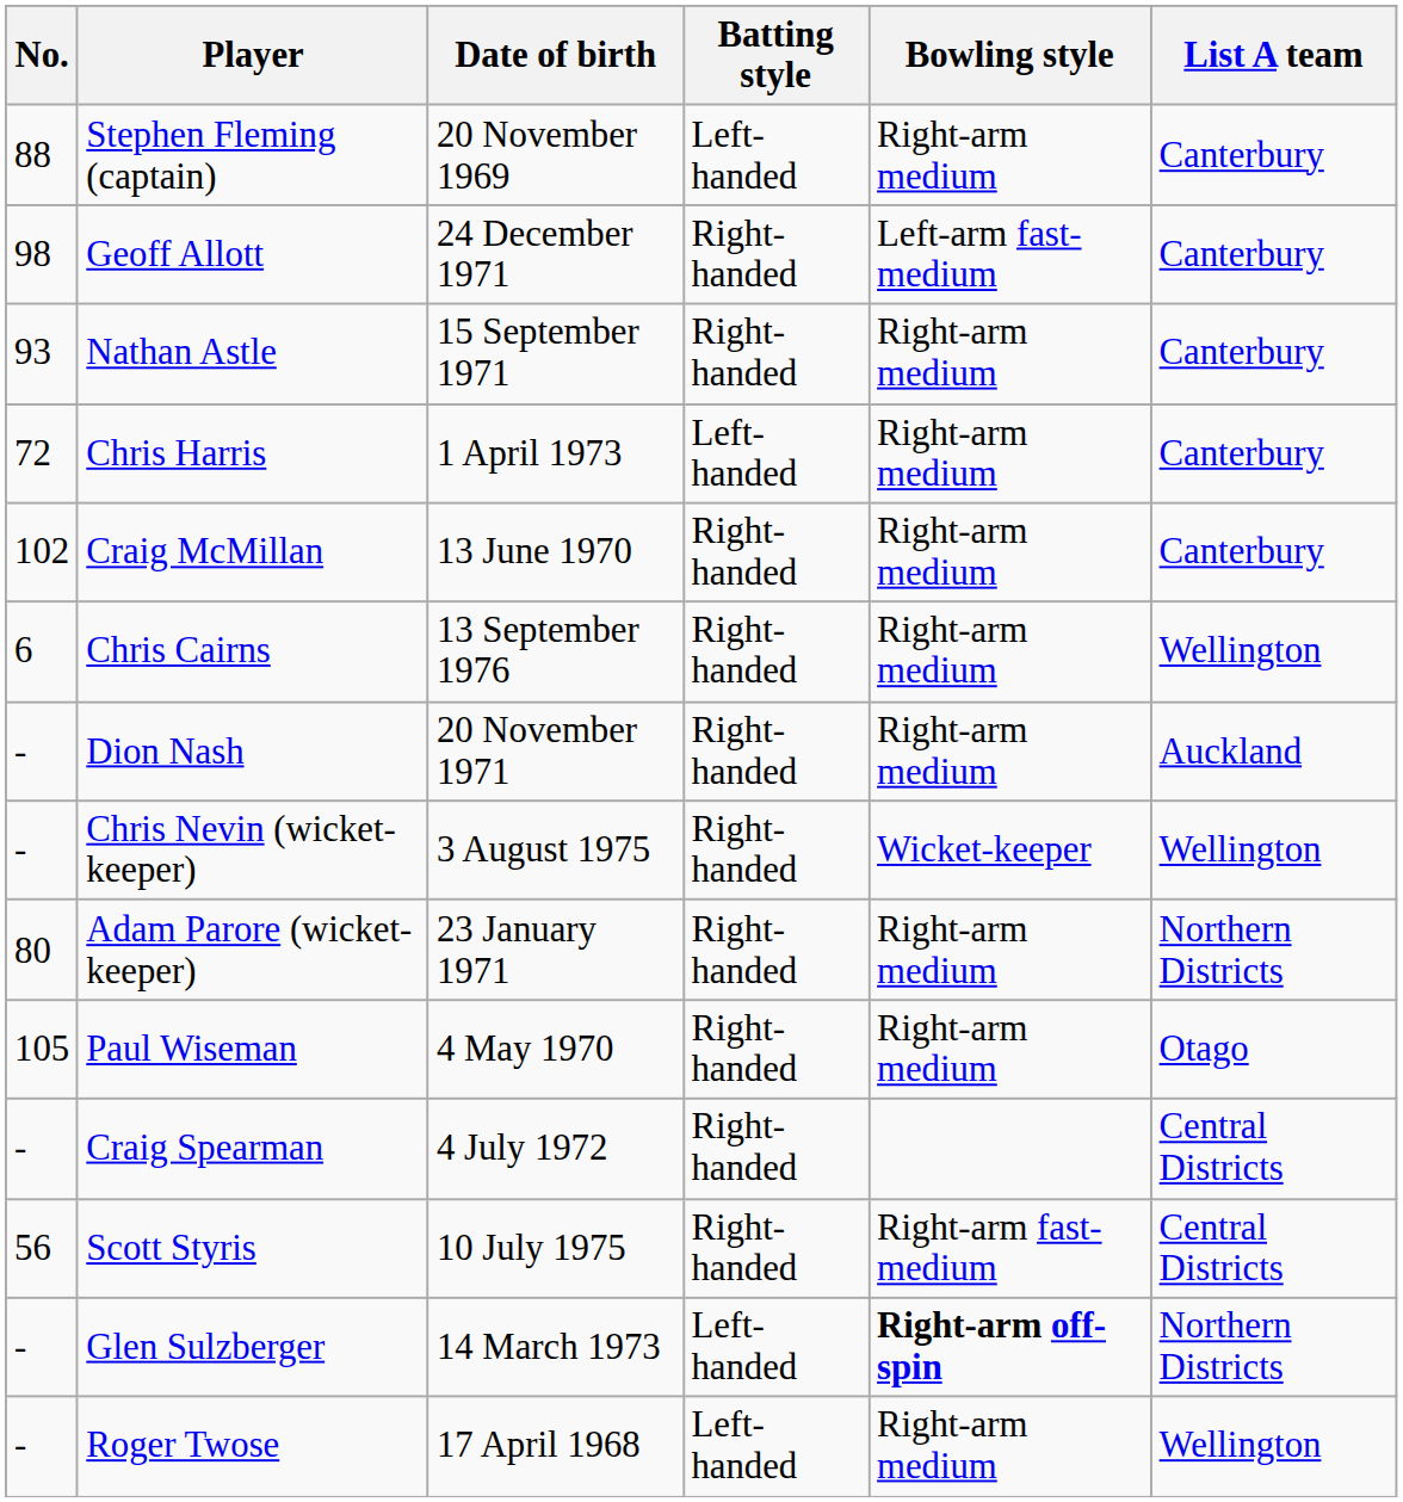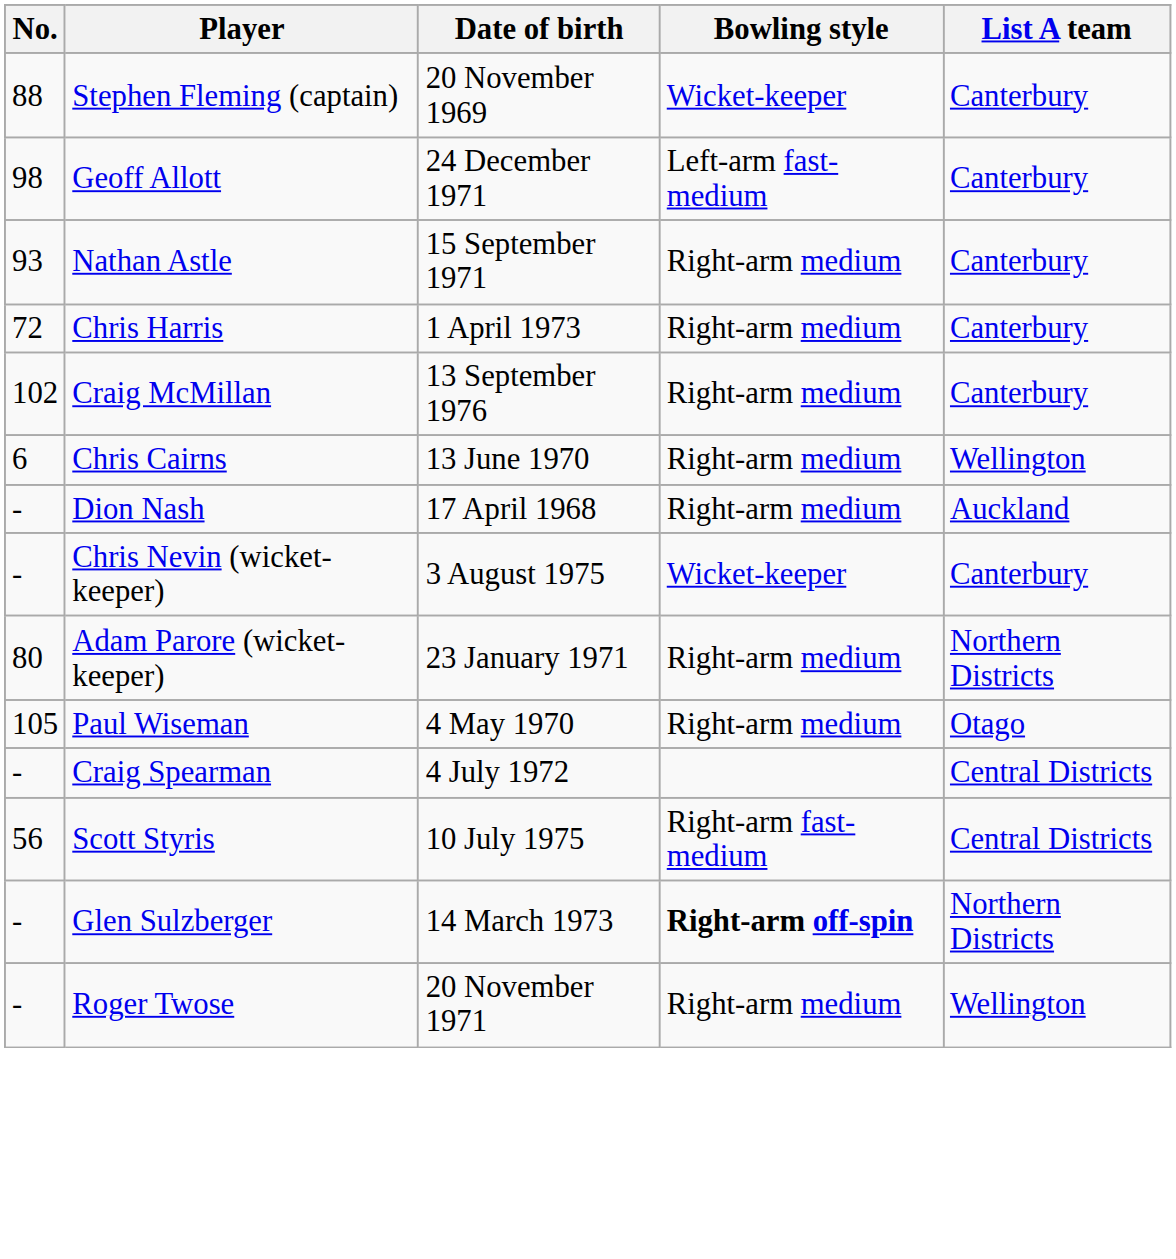 <table class="wikitable">
 <tr>
 <th>No.</th>
 <th>Player</th>
 <th>Date of birth</th>
-<th>Batting style</th>
 <th>Bowling style</th>
 <th><a href='#'>List A</a> team</th>
 </tr>
 <tr>
 <td>88</td>
 <td><a href='#'>Stephen Fleming</a> (captain)</td>
 <td>20 November 1969</td>
-<td>Left-handed</td>
-<td>Right-arm <a href='#'>medium</a></td>
+<td><a href='#'>Wicket-keeper</a></td>
 <td><a href='#'>Canterbury</a></td>
 </tr>
 <tr>
 <td>98</td>
 <td><a href='#'>Geoff Allott</a></td>
 <td>24 December 1971</td>
-<td>Right-handed</td>
 <td>Left-arm <a href='#'>fast-medium</a></td>
 <td><a href='#'>Canterbury</a></td>
 </tr>
 <tr>
 <td>93</td>
 <td><a href='#'>Nathan Astle</a></td>
 <td>15 September 1971</td>
-<td>Right-handed</td>
 <td>Right-arm <a href='#'>medium</a></td>
 <td><a href='#'>Canterbury</a></td>
 </tr>
 <tr>
 <td>72</td>
 <td><a href='#'>Chris Harris</a></td>
 <td>1 April 1973</td>
-<td>Left-handed</td>
 <td>Right-arm <a href='#'>medium</a></td>
 <td><a href='#'>Canterbury</a></td>
 </tr>
 <tr>
 <td>102</td>
 <td><a href='#'>Craig McMillan</a></td>
-<td>13 June 1970</td>
-<td>Right-handed</td>
+<td>13 September 1976</td>
 <td>Right-arm <a href='#'>medium</a></td>
 <td><a href='#'>Canterbury</a></td>
 </tr>
 <tr>
 <td>6</td>
 <td><a href='#'>Chris Cairns</a></td>
-<td>13 September 1976</td>
-<td>Right-handed</td>
+<td>13 June 1970</td>
 <td>Right-arm <a href='#'>medium</a></td>
 <td><a href='#'>Wellington</a></td>
 </tr>
 <tr>
 <td>-</td>
 <td><a href='#'>Dion Nash</a></td>
-<td>20 November 1971</td>
-<td>Right-handed</td>
+<td>17 April 1968</td>
 <td>Right-arm <a href='#'>medium</a></td>
 <td><a href='#'>Auckland</a></td>
 </tr>
 <tr>
 <td>-</td>
 <td><a href='#'>Chris Nevin</a> (wicket-keeper)</td>
 <td>3 August 1975</td>
-<td>Right-handed</td>
 <td><a href='#'>Wicket-keeper</a></td>
-<td><a href='#'>Wellington</a></td>
+<td><a href='#'>Canterbury</a></td>
 </tr>
 <tr>
 <td>80</td>
 <td><a href='#'>Adam Parore</a> (wicket-keeper)</td>
 <td>23 January 1971</td>
-<td>Right-handed</td>
 <td>Right-arm <a href='#'>medium</a></td>
 <td><a href='#'>Northern Districts</a></td>
 </tr>
 <tr>
 <td>105</td>
 <td><a href='#'>Paul Wiseman</a></td>
 <td>4 May 1970</td>
-<td>Right-handed</td>
 <td>Right-arm <a href='#'>medium</a></td>
 <td><a href='#'>Otago</a></td>
 </tr>
 <tr>
 <td>-</td>
 <td><a href='#'>Craig Spearman</a></td>
 <td>4 July 1972</td>
-<td>Right-handed</td>
 <td></td>
 <td><a href='#'>Central Districts</a></td>
 </tr>
 <tr>
 <td>56</td>
 <td><a href='#'>Scott Styris</a></td>
 <td>10 July 1975</td>
-<td>Right-handed</td>
 <td>Right-arm <a href='#'>fast-medium</a></td>
 <td><a href='#'>Central Districts</a></td>
 </tr>
 <tr>
 <td>-</td>
 <td><a href='#'>Glen Sulzberger</a></td>
 <td>14 March 1973</td>
-<td>Left-handed</td>
 <td><strong>Right-arm <a href='#'>off-spin</a></strong></td>
 <td><a href='#'>Northern Districts</a></td>
 </tr>
 <tr>
 <td>-</td>
 <td><a href='#'>Roger Twose</a></td>
-<td>17 April 1968</td>
-<td>Left-handed</td>
+<td>20 November 1971</td>
 <td>Right-arm <a href='#'>medium</a></td>
 <td><a href='#'>Wellington</a></td>
 </tr>
 </table>
